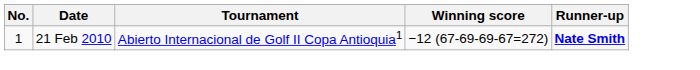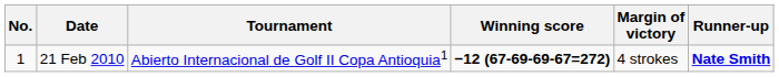 <table class="wikitable" style="font-size:95%;">
 <tr>
 <th>No.</th>
 <th>Date</th>
 <th>Tournament</th>
 <th>Winning score</th>
+<th>Margin of<br>victory</th>
 <th>Runner-up</th>
 </tr>
 <tr>
 <td align=center>1</td>
 <td align=right>21 Feb <a href='#'>2010</a></td>
 <td><a href='#'>Abierto Internacional de Golf II Copa Antioquia</a><sup>1</sup></td>
-<td>−12 (67-69-69-67=272)</td>
+<td><strong>−12 (67-69-69-67=272)</strong></td>
+<td>4 strokes</td>
 <td><strong> <a href='#'>Nate Smith</a></strong></td>
 </tr>
 </table>
